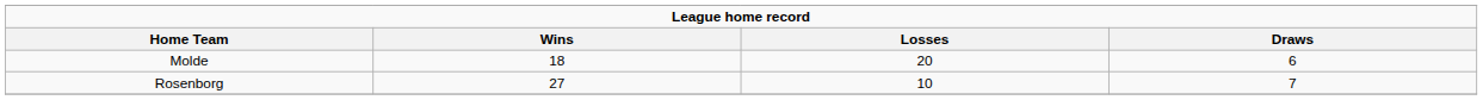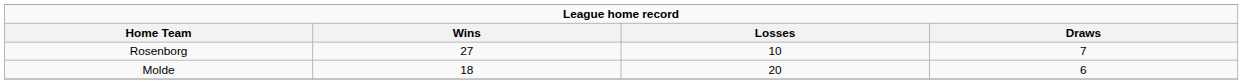 <table class="wikitable" style="font-size:90%; width:95%; text-align:center">
 <tr>
 </tr>
 <tr>
 <td Colspan="4"><strong>League home record</strong></td>
 </tr>
 <tr>
 <th width=25%>Home Team</th>
 <th width=25%>Wins</th>
 <th width=25%>Losses</th>
 <th width=25%>Draws</th>
 </tr>
 <tr>
+<td>Rosenborg</td>
+<td>27</td>
+<td>10</td>
+<td>7</td>
+</tr>
+<tr>
 <td>Molde</td>
 <td>18</td>
 <td>20</td>
 <td>6</td>
 </tr>
 <tr>
-<td>Rosenborg</td>
-<td>27</td>
-<td>10</td>
-<td>7</td>
-</tr>
-<tr>
 </tr>
 </table>
